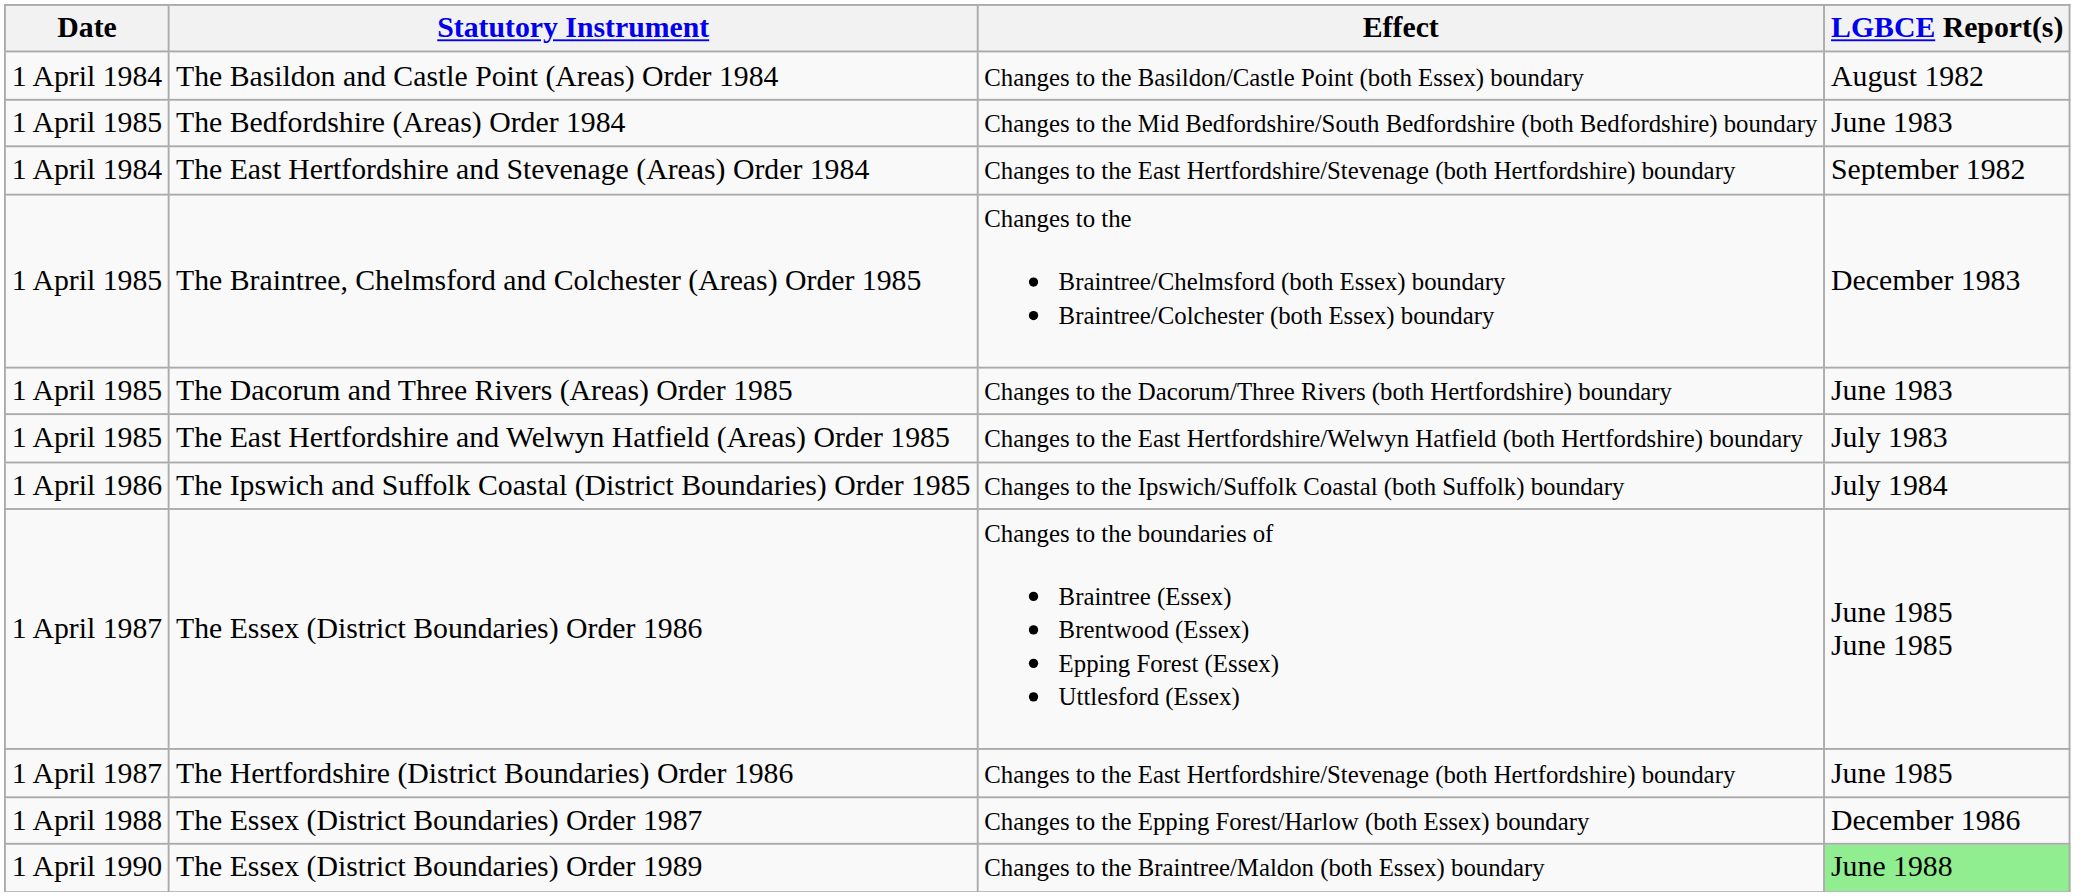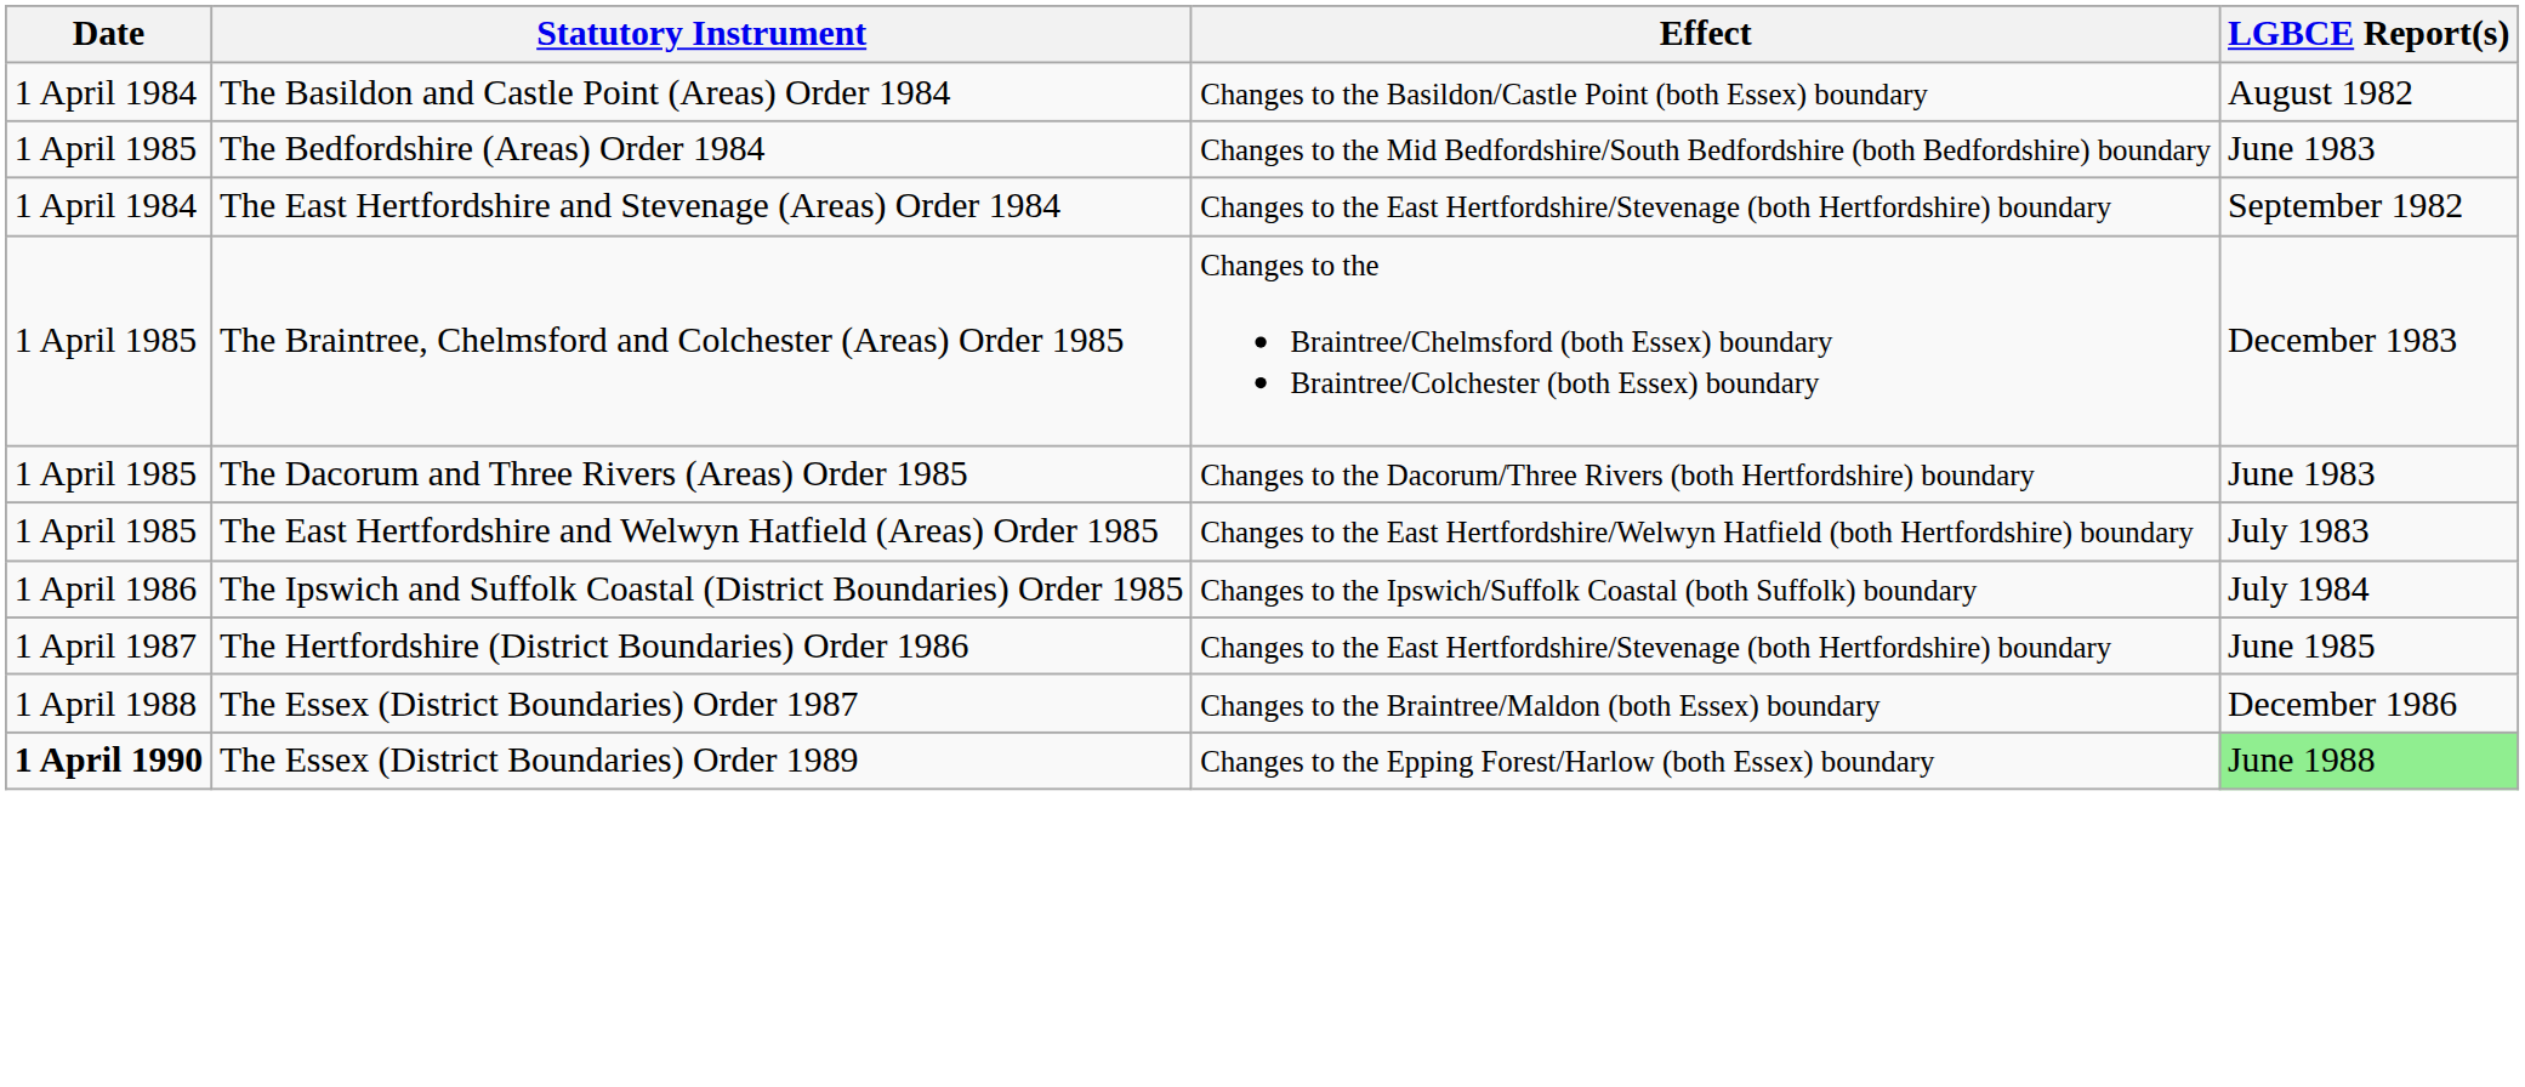 <table class="wikitable sortable">
 <tr>
 <th>Date</th>
 <th><a href='#'>Statutory Instrument</a></th>
 <th>Effect</th>
 <th><a href='#'>LGBCE</a> Report(s)</th>
 </tr>
 <tr>
 <td>1 April 1984</td>
 <td>The Basildon and Castle Point (Areas) Order 1984</td>
 <td><small>Changes to the Basildon/Castle Point (both Essex) boundary</small></td>
 <td> August 1982</td>
 </tr>
 <tr>
 <td>1 April 1985</td>
 <td>The Bedfordshire (Areas) Order 1984</td>
 <td><small>Changes to the Mid Bedfordshire/South Bedfordshire (both Bedfordshire) boundary</small></td>
 <td> June 1983</td>
 </tr>
 <tr>
 <td>1 April 1984</td>
 <td>The East Hertfordshire and Stevenage (Areas) Order 1984</td>
 <td><small>Changes to the East Hertfordshire/Stevenage (both Hertfordshire) boundary</small></td>
 <td> September 1982</td>
 </tr>
 <tr>
 <td>1 April 1985</td>
 <td>The Braintree, Chelmsford and Colchester (Areas) Order 1985</td>
 <td><small>Changes to the</small><br><ul><li><small>Braintree/Chelmsford (both Essex) boundary</small></li><li><small>Braintree/Colchester (both Essex) boundary</small></li></ul></td>
 <td> December 1983</td>
 </tr>
 <tr>
 <td>1 April 1985</td>
 <td>The Dacorum and Three Rivers (Areas) Order 1985</td>
 <td><small>Changes to the Dacorum/Three Rivers (both Hertfordshire) boundary</small></td>
 <td> June 1983</td>
 </tr>
 <tr>
 <td>1 April 1985</td>
 <td>The East Hertfordshire and Welwyn Hatfield (Areas) Order 1985</td>
 <td><small>Changes to the East Hertfordshire/Welwyn Hatfield (both Hertfordshire) boundary</small></td>
 <td> July 1983</td>
 </tr>
 <tr>
 <td>1 April 1986</td>
 <td>The Ipswich and Suffolk Coastal (District Boundaries) Order 1985</td>
 <td><small>Changes to the Ipswich/Suffolk Coastal (both Suffolk) boundary</small></td>
 <td> July 1984</td>
 </tr>
 <tr>
 <td>1 April 1987</td>
-<td>The Essex (District Boundaries) Order 1986</td>
-<td><small>Changes to the boundaries of</small><br><ul><li><small>Braintree (Essex)</small></li><li><small>Brentwood (Essex)</small></li><li><small>Epping Forest (Essex)</small></li><li><small>Uttlesford (Essex)</small></li></ul></td>
-<td> June 1985<br> June 1985</td>
-</tr>
-<tr>
-<td>1 April 1987</td>
 <td>The Hertfordshire (District Boundaries) Order 1986</td>
 <td><small>Changes to the East Hertfordshire/Stevenage (both Hertfordshire) boundary</small></td>
 <td> June 1985</td>
 </tr>
 <tr>
 <td>1 April 1988</td>
 <td>The Essex (District Boundaries) Order 1987</td>
-<td><small>Changes to the Epping Forest/Harlow (both Essex) boundary</small></td>
+<td><small>Changes to the Braintree/Maldon (both Essex) boundary</small></td>
 <td> December 1986</td>
 </tr>
 <tr>
-<td>1 April 1990</td>
+<td><strong>1 April 1990</strong></td>
 <td>The Essex (District Boundaries) Order 1989</td>
-<td><small>Changes to the Braintree/Maldon (both Essex) boundary</small></td>
+<td><small>Changes to the Epping Forest/Harlow (both Essex) boundary</small></td>
 <td style="background: lightgreen;"> June 1988</td>
 </tr>
 </table>
